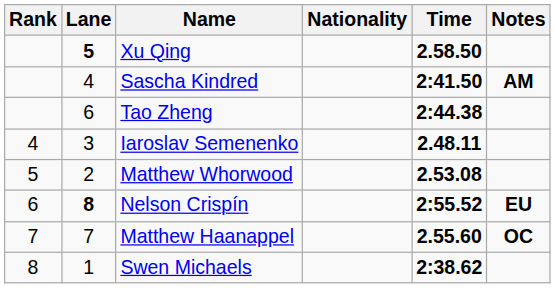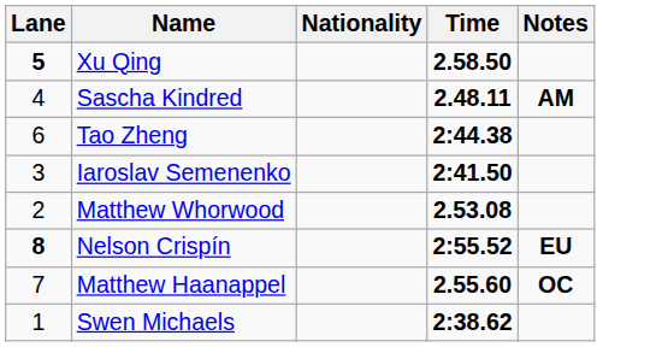 <table class="wikitable">
 <tr>
-<th>Rank</th>
 <th>Lane</th>
 <th>Name</th>
 <th>Nationality</th>
 <th>Time</th>
 <th>Notes</th>
 </tr>
 <tr>
-<td align=center></td>
 <td align=center><strong>5</strong></td>
 <td><a href='#'>Xu Qing</a></td>
 <td></td>
 <td align=center><strong>2.58.50</strong></td>
 <td align=center></td>
 </tr>
 <tr>
-<td align=center></td>
 <td align=center>4</td>
 <td><a href='#'>Sascha Kindred</a></td>
 <td></td>
-<td align=center><strong>2:41.50</strong></td>
+<td align=center><strong>2.48.11</strong></td>
 <td align=center><strong>AM</strong></td>
 </tr>
 <tr>
-<td align=center></td>
 <td align=center>6</td>
 <td><a href='#'>Tao Zheng</a></td>
 <td></td>
 <td align=center><strong>2:44.38</strong></td>
 <td align=center></td>
 </tr>
 <tr>
-<td align=center>4</td>
 <td align=center>3</td>
 <td><a href='#'>Iaroslav Semenenko</a></td>
 <td></td>
-<td align=center><strong>2.48.11</strong></td>
+<td align=center><strong>2:41.50</strong></td>
 <td align=center></td>
 </tr>
 <tr>
-<td align=center>5</td>
 <td align=center>2</td>
 <td><a href='#'>Matthew Whorwood</a></td>
 <td></td>
 <td align=center><strong>2.53.08</strong></td>
 <td align=center></td>
 </tr>
 <tr>
-<td align=center>6</td>
 <td align=center><strong>8</strong></td>
 <td><a href='#'>Nelson Crispín</a></td>
 <td></td>
 <td align=center><strong>2:55.52</strong></td>
 <td align=center><strong>EU</strong></td>
 </tr>
 <tr>
 <td align=center>7</td>
-<td align=center>7</td>
 <td><a href='#'>Matthew Haanappel</a></td>
 <td></td>
 <td align=center><strong>2.55.60</strong></td>
 <td align=center><strong>OC</strong></td>
 </tr>
 <tr>
-<td align=center>8</td>
 <td align=center>1</td>
 <td><a href='#'>Swen Michaels</a></td>
 <td></td>
 <td align=center><strong>2:38.62</strong></td>
 <td align=center></td>
 </tr>
 </table>
